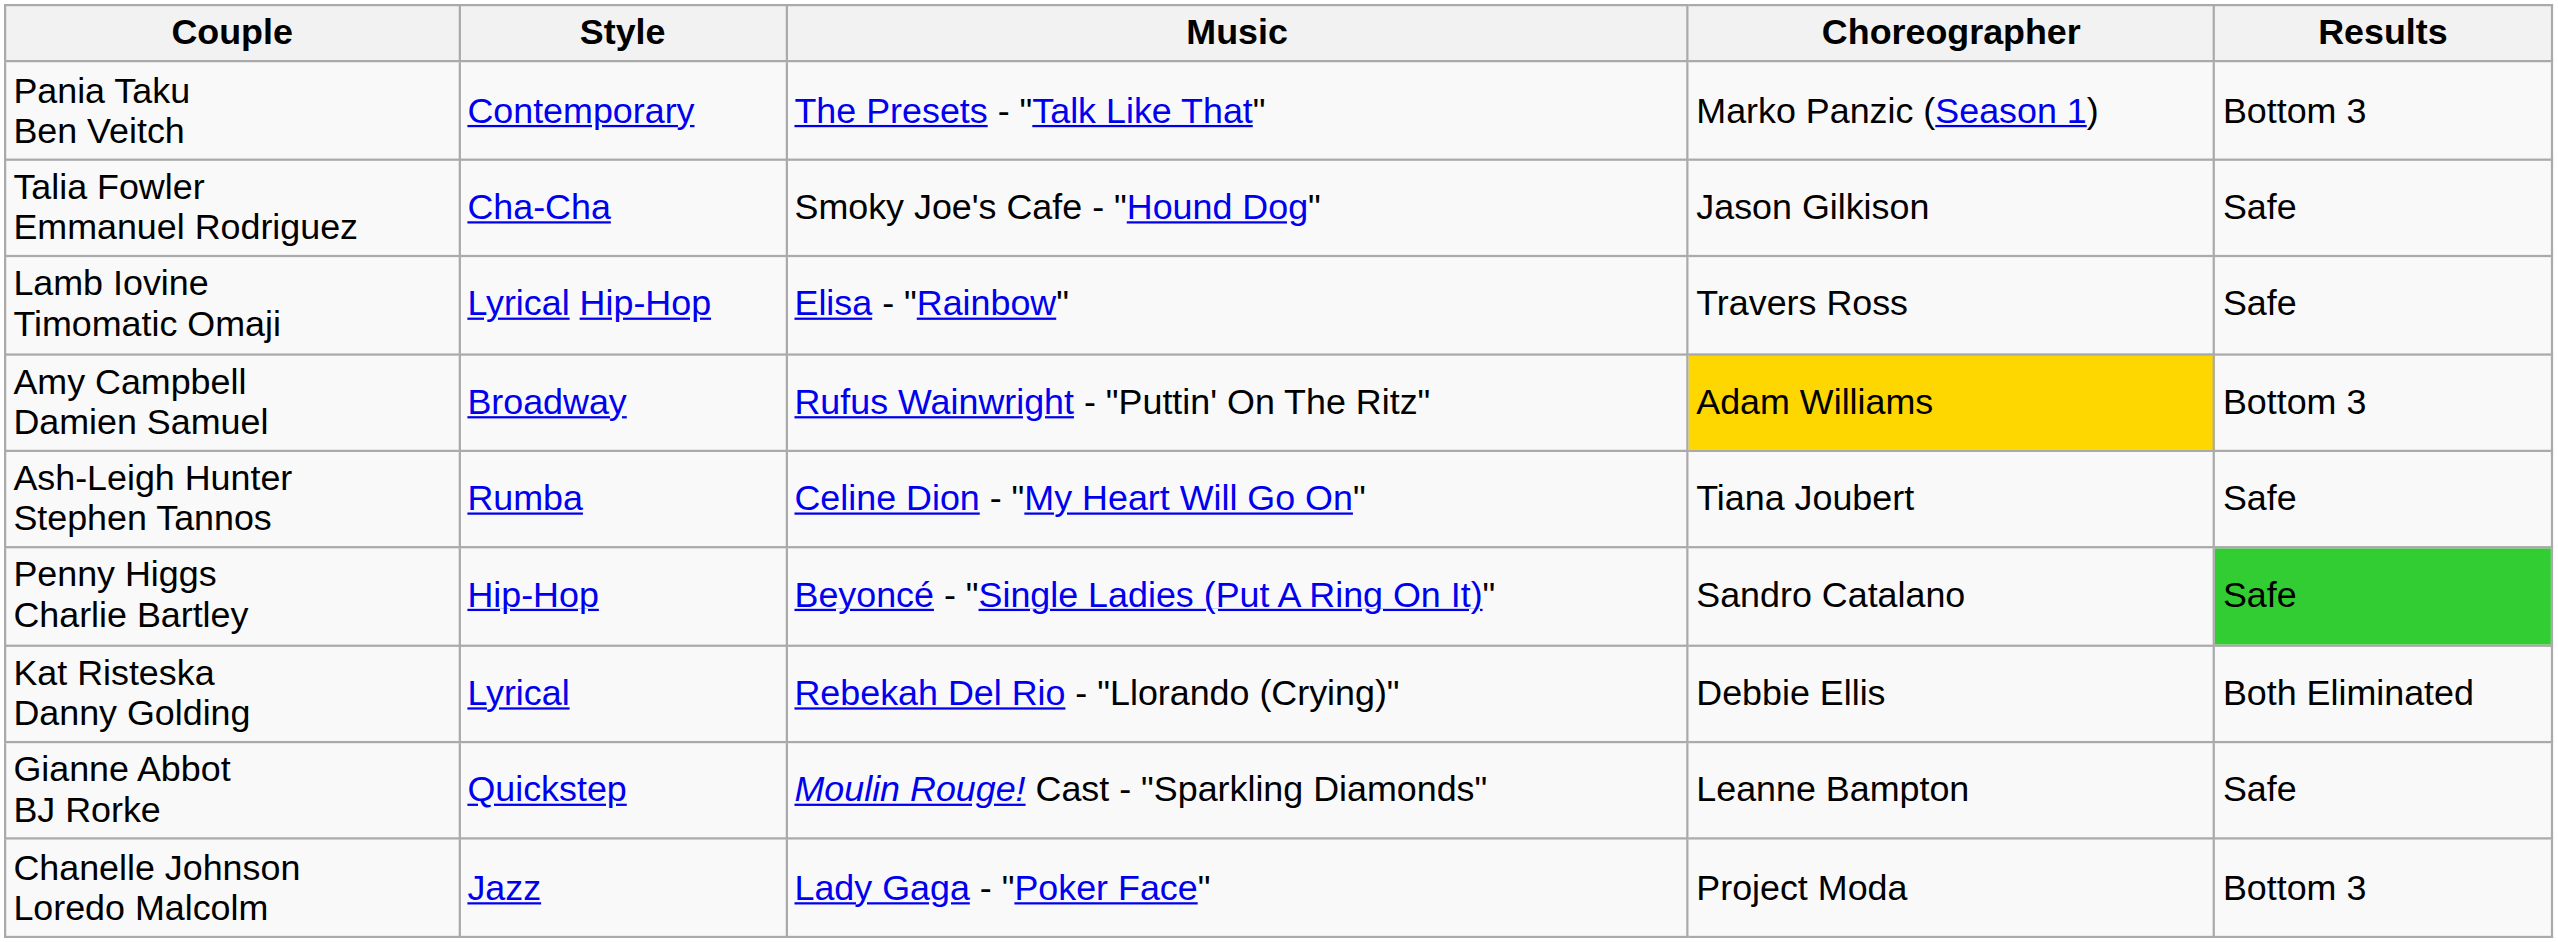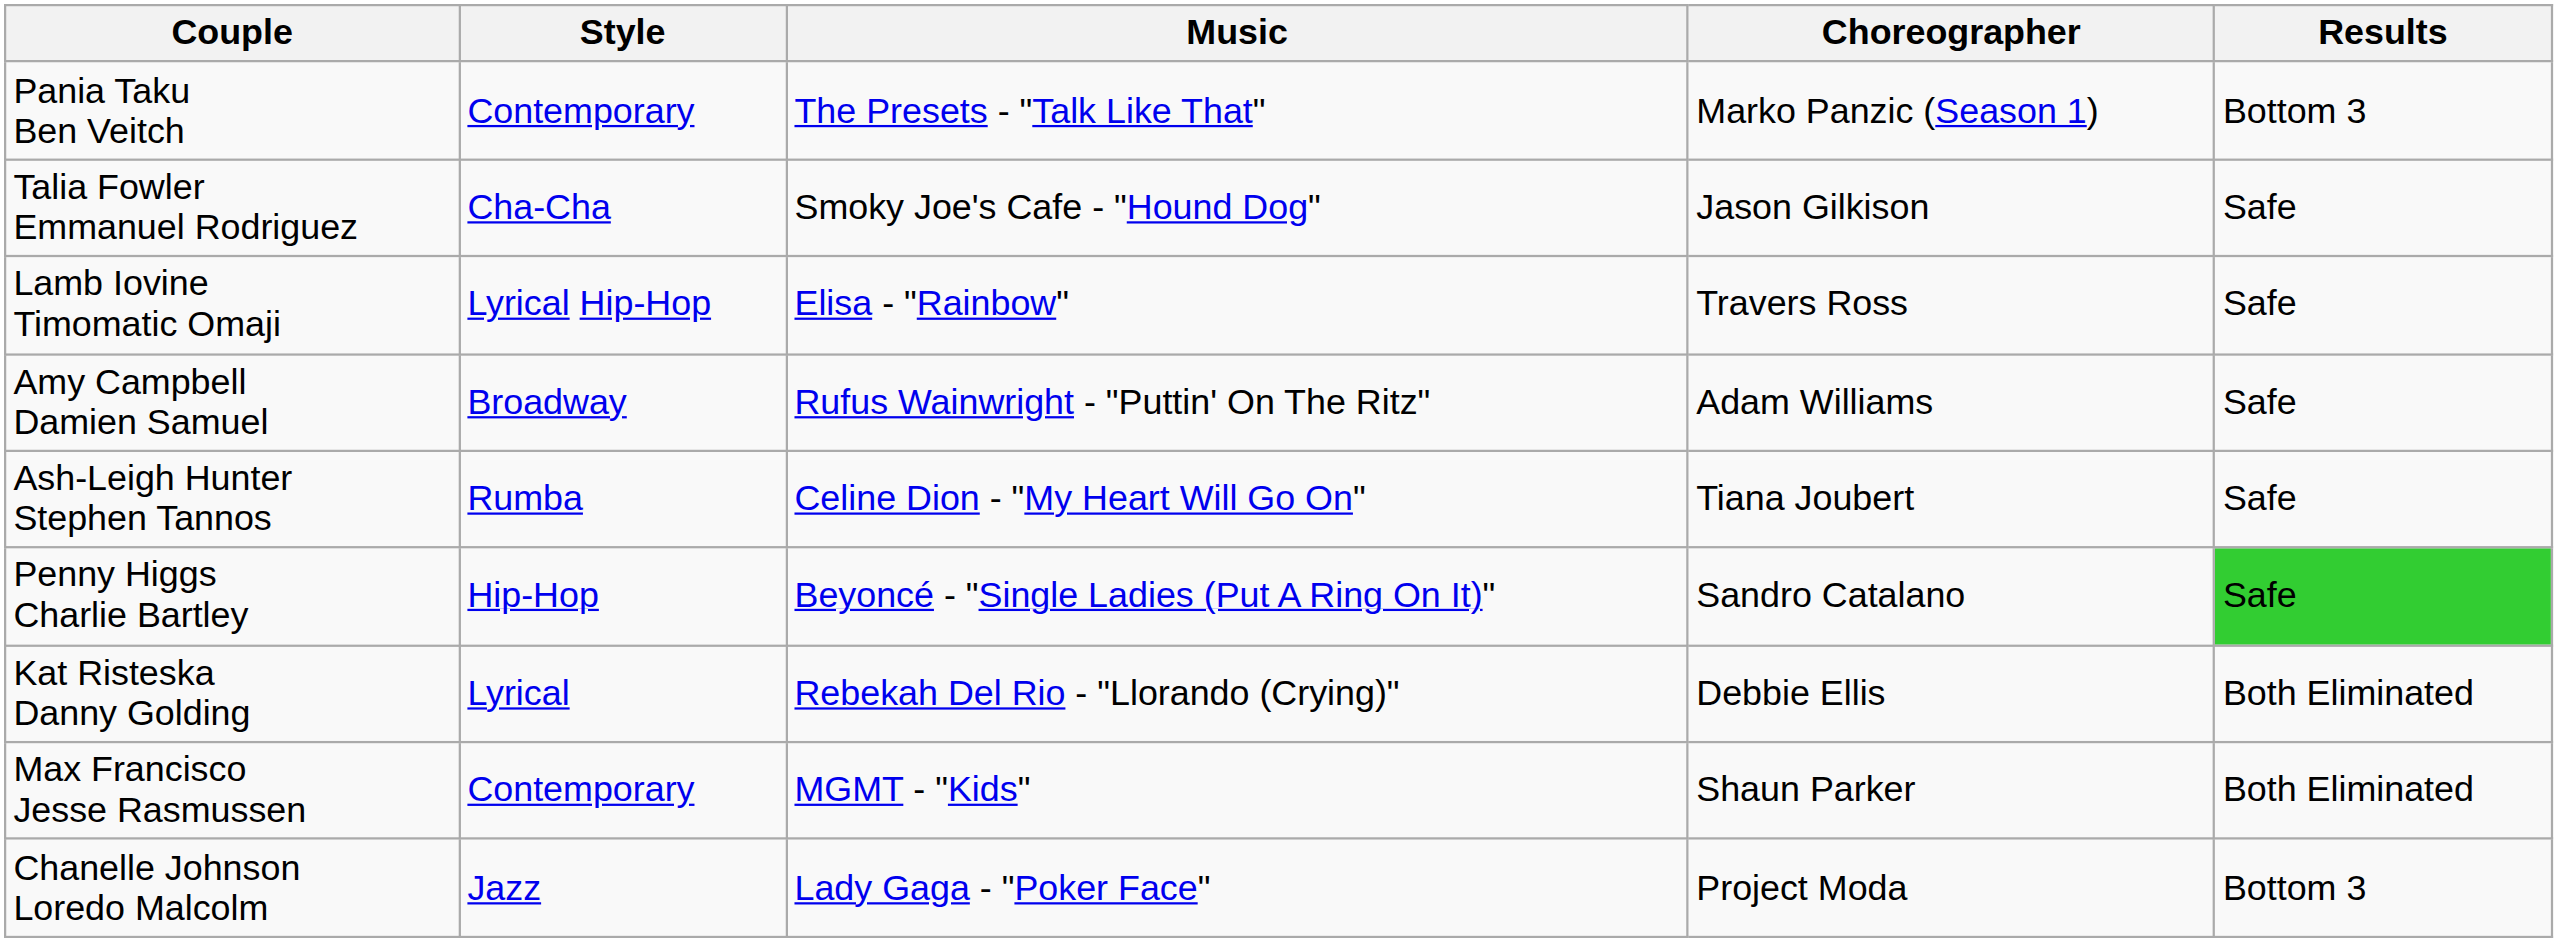 <table class="wikitable" style="width:90%;">
 <tr>
 <th>Couple</th>
 <th>Style</th>
 <th>Music</th>
 <th>Choreographer</th>
 <th>Results</th>
 </tr>
 <tr>
 <td>Pania Taku <br> Ben Veitch</td>
 <td><a href='#'>Contemporary</a></td>
 <td><a href='#'>The Presets</a> - "<a href='#'>Talk Like That</a>"</td>
 <td>Marko Panzic (<a href='#'>Season 1</a>)</td>
 <td>Bottom 3</td>
 </tr>
 <tr>
 <td>Talia Fowler <br> Emmanuel Rodriguez</td>
 <td><a href='#'>Cha-Cha</a></td>
 <td>Smoky Joe's Cafe - "<a href='#'>Hound Dog</a>"</td>
 <td>Jason Gilkison</td>
 <td>Safe</td>
 </tr>
 <tr>
 <td>Lamb Iovine <br> Timomatic Omaji</td>
 <td><a href='#'>Lyrical</a> <a href='#'>Hip-Hop</a></td>
 <td><a href='#'>Elisa</a> - "<a href='#'>Rainbow</a>"</td>
 <td>Travers Ross</td>
 <td>Safe</td>
 </tr>
 <tr>
 <td>Amy Campbell <br> Damien Samuel</td>
 <td><a href='#'>Broadway</a></td>
 <td><a href='#'>Rufus Wainwright</a> - "Puttin' On The Ritz"</td>
-<td style="background: gold;">Adam Williams</td>
-<td>Bottom 3</td>
+<td>Adam Williams</td>
+<td>Safe</td>
 </tr>
 <tr>
 <td>Ash-Leigh Hunter <br> Stephen Tannos</td>
 <td><a href='#'>Rumba</a></td>
 <td><a href='#'>Celine Dion</a> - "<a href='#'>My Heart Will Go On</a>"</td>
 <td>Tiana Joubert</td>
 <td>Safe</td>
 </tr>
 <tr>
 <td>Penny Higgs <br> Charlie Bartley</td>
 <td><a href='#'>Hip-Hop</a></td>
 <td><a href='#'>Beyoncé</a> - "<a href='#'>Single Ladies (Put A Ring On It)</a>"</td>
 <td>Sandro Catalano</td>
 <td style="background:limegreen;">Safe</td>
 </tr>
 <tr>
 <td>Kat Risteska <br> Danny Golding</td>
 <td><a href='#'>Lyrical</a></td>
 <td><a href='#'>Rebekah Del Rio</a> - "Llorando (Crying)"</td>
 <td>Debbie Ellis</td>
 <td>Both Eliminated</td>
 </tr>
 <tr>
-<td>Gianne Abbot <br> BJ Rorke</td>
-<td><a href='#'>Quickstep</a></td>
-<td><em><a href='#'>Moulin Rouge!</a></em> Cast - "Sparkling Diamonds"</td>
-<td>Leanne Bampton</td>
-<td>Safe</td>
+<td>Max Francisco <br> Jesse Rasmussen</td>
+<td><a href='#'>Contemporary</a></td>
+<td><a href='#'>MGMT</a> - "<a href='#'>Kids</a>"</td>
+<td>Shaun Parker</td>
+<td>Both Eliminated</td>
 </tr>
 <tr>
 <td>Chanelle Johnson <br> Loredo Malcolm</td>
 <td><a href='#'>Jazz</a></td>
 <td><a href='#'>Lady Gaga</a> - "<a href='#'>Poker Face</a>"</td>
 <td>Project Moda</td>
 <td>Bottom 3</td>
 </tr>
 </table>
